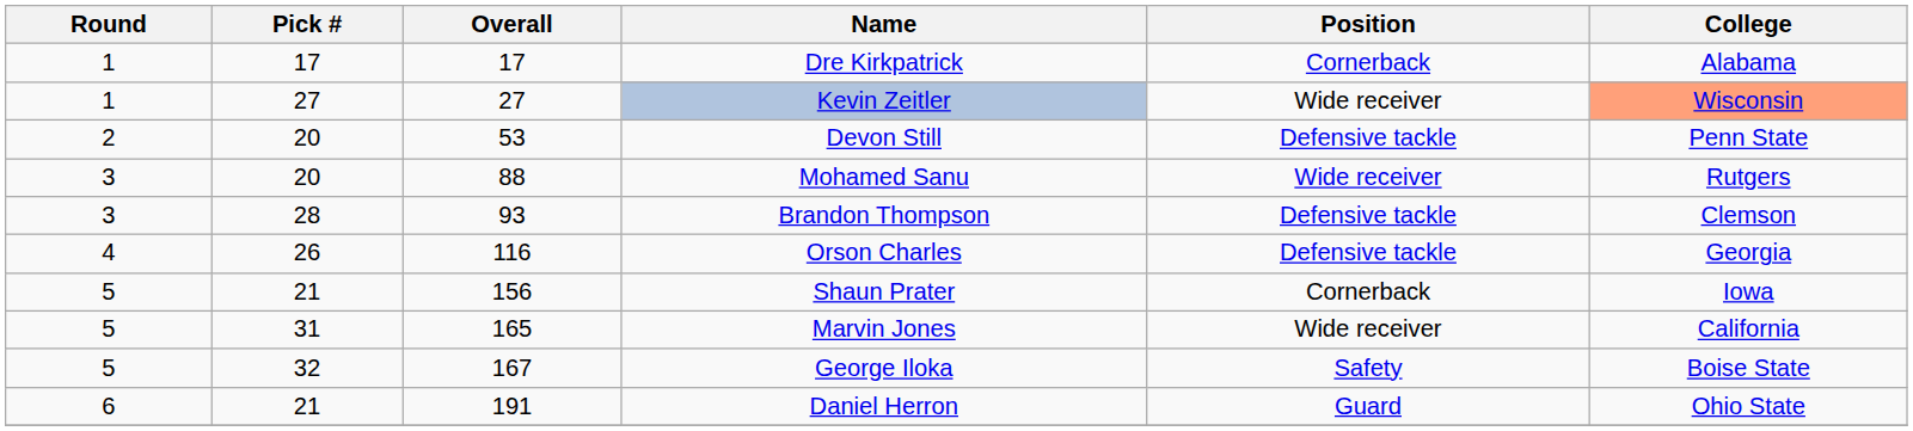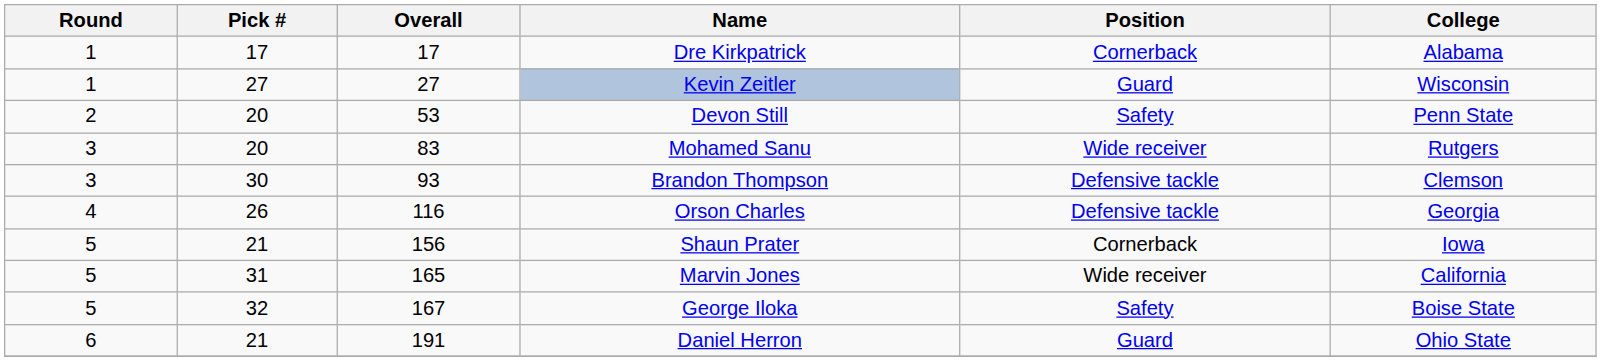 <table class="wikitable sortable sortable" style="width: 100%; text-align:center">
 <tr>
 <th>Round</th>
 <th>Pick #</th>
 <th>Overall</th>
 <th>Name</th>
 <th>Position</th>
 <th>College</th>
 </tr>
 <tr>
 <td>1</td>
 <td>17</td>
 <td>17</td>
 <td><a href='#'>Dre Kirkpatrick</a></td>
 <td><a href='#'>Cornerback</a></td>
 <td><a href='#'>Alabama</a></td>
 </tr>
 <tr>
 <td>1</td>
 <td>27</td>
 <td>27</td>
 <td bgcolor=lightsteelblue><a href='#'>Kevin Zeitler</a></td>
-<td>Wide receiver</td>
-<td style="background: lightsalmon;"><a href='#'>Wisconsin</a></td>
+<td><a href='#'>Guard</a></td>
+<td><a href='#'>Wisconsin</a></td>
 </tr>
 <tr>
 <td>2</td>
 <td>20</td>
 <td>53</td>
 <td><a href='#'>Devon Still</a></td>
-<td><a href='#'>Defensive tackle</a></td>
+<td><a href='#'>Safety</a></td>
 <td><a href='#'>Penn State</a></td>
 </tr>
 <tr>
 <td>3</td>
 <td>20</td>
-<td>88</td>
+<td>83</td>
 <td><a href='#'>Mohamed Sanu</a></td>
 <td><a href='#'>Wide receiver</a></td>
 <td><a href='#'>Rutgers</a></td>
 </tr>
 <tr>
 <td>3</td>
-<td>28</td>
+<td>30</td>
 <td>93</td>
 <td><a href='#'>Brandon Thompson</a></td>
 <td><a href='#'>Defensive tackle</a></td>
 <td><a href='#'>Clemson</a></td>
 </tr>
 <tr>
 <td>4</td>
 <td>26</td>
 <td>116</td>
 <td><a href='#'>Orson Charles</a></td>
 <td><a href='#'>Defensive tackle</a></td>
 <td><a href='#'>Georgia</a></td>
 </tr>
 <tr>
 <td>5</td>
 <td>21</td>
 <td>156</td>
 <td><a href='#'>Shaun Prater</a></td>
 <td>Cornerback</td>
 <td><a href='#'>Iowa</a></td>
 </tr>
 <tr>
 <td>5</td>
 <td>31</td>
 <td>165</td>
 <td><a href='#'>Marvin Jones</a></td>
 <td>Wide receiver</td>
 <td><a href='#'>California</a></td>
 </tr>
 <tr>
 <td>5</td>
 <td>32</td>
 <td>167</td>
 <td><a href='#'>George Iloka</a></td>
 <td><a href='#'>Safety</a></td>
 <td><a href='#'>Boise State</a></td>
 </tr>
 <tr>
 <td>6</td>
 <td>21</td>
 <td>191</td>
 <td><a href='#'>Daniel Herron</a></td>
 <td><a href='#'>Guard</a></td>
 <td><a href='#'>Ohio State</a></td>
 </tr>
 <tr>
 </tr>
 </table>
